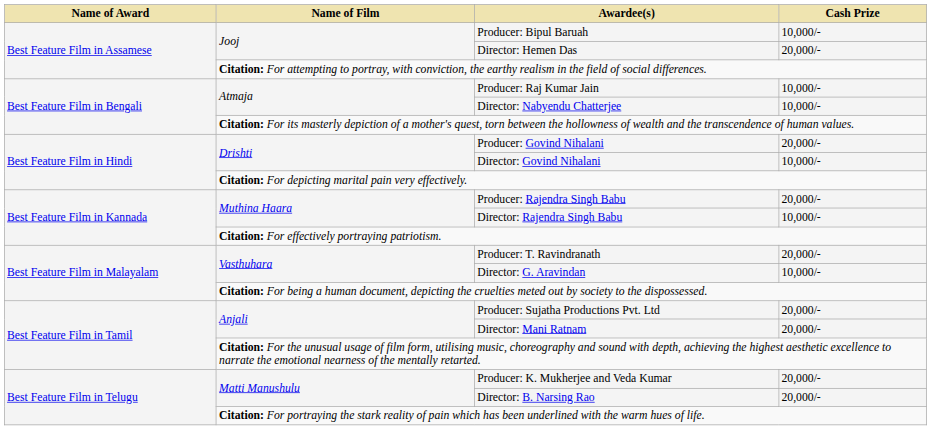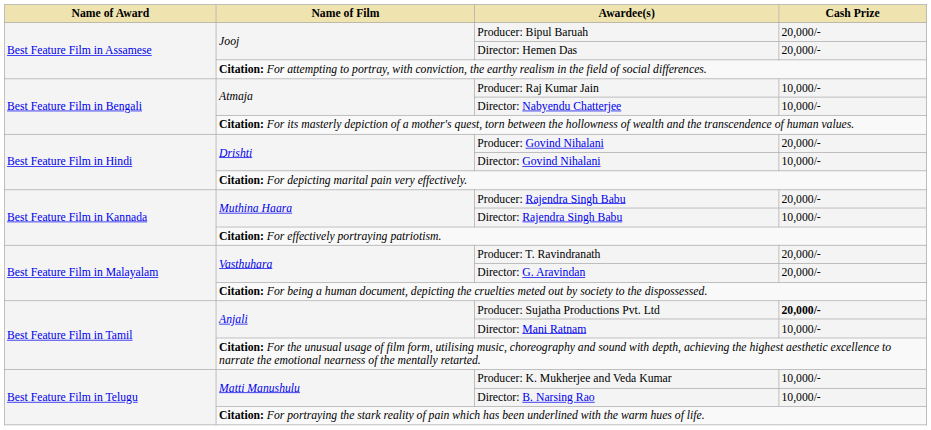 <table class="wikitable" style="width:100%;">
 <tr>
 <th style="background-color:#EFE4B0;width:23%;">Name of Award</th>
 <th style="background-color:#EFE4B0;width:28%;">Name of Film</th>
 <th style="background-color:#EFE4B0;width:33%;">Awardee(s)</th>
 <th style="background-color:#EFE4B0;width:16%;">Cash Prize</th>
 </tr>
 <tr style="background-color:#F4F4F4">
 <td rowspan="3"><a href='#'>Best Feature Film in Assamese</a></td>
 <td rowspan="2"><em>Jooj</em></td>
 <td>Producer: Bipul Baruah</td>
-<td> 10,000/-</td>
+<td> 20,000/-</td>
 </tr>
 <tr style="background-color:#F4F4F4">
 <td>Director: Hemen Das</td>
 <td> 20,000/-</td>
 </tr>
 <tr style="background-color:#F9F9F9">
 <td colspan="3"><strong>Citation:</strong> <em>For attempting to portray, with conviction, the earthy realism in the field of social differences.</em></td>
 </tr>
 <tr style="background-color:#F4F4F4">
 <td rowspan="3"><a href='#'>Best Feature Film in Bengali</a></td>
 <td rowspan="2"><em>Atmaja</em></td>
 <td>Producer: Raj Kumar Jain</td>
 <td> 10,000/-</td>
 </tr>
 <tr style="background-color:#F4F4F4">
 <td>Director: <a href='#'>Nabyendu Chatterjee</a></td>
 <td> 10,000/-</td>
 </tr>
 <tr style="background-color:#F9F9F9">
 <td colspan="3"><strong>Citation:</strong> <em>For its masterly depiction of a mother's quest, torn between the hollowness of wealth and the transcendence of human values.</em></td>
 </tr>
 <tr style="background-color:#F4F4F4">
 <td rowspan="3"><a href='#'>Best Feature Film in Hindi</a></td>
 <td rowspan="2"><em><a href='#'>Drishti</a></em></td>
 <td>Producer: <a href='#'>Govind Nihalani</a></td>
 <td> 20,000/-</td>
 </tr>
 <tr style="background-color:#F4F4F4">
 <td>Director: <a href='#'>Govind Nihalani</a></td>
 <td> 10,000/-</td>
 </tr>
 <tr style="background-color:#F9F9F9">
 <td colspan="3"><strong>Citation:</strong> <em>For depicting marital pain very effectively.</em></td>
 </tr>
 <tr style="background-color:#F4F4F4">
 <td rowspan="3"><a href='#'>Best Feature Film in Kannada</a></td>
 <td rowspan="2"><em><a href='#'>Muthina Haara</a></em></td>
 <td>Producer: <a href='#'>Rajendra Singh Babu</a></td>
 <td> 20,000/-</td>
 </tr>
 <tr style="background-color:#F4F4F4">
 <td>Director: <a href='#'>Rajendra Singh Babu</a></td>
 <td> 10,000/-</td>
 </tr>
 <tr style="background-color:#F9F9F9">
 <td colspan="3"><strong>Citation:</strong> <em>For effectively portraying patriotism.</em></td>
 </tr>
 <tr style="background-color:#F4F4F4">
 <td rowspan="3"><a href='#'>Best Feature Film in Malayalam</a></td>
 <td rowspan="2"><em><a href='#'>Vasthuhara</a></em></td>
 <td>Producer: T. Ravindranath</td>
 <td> 20,000/-</td>
 </tr>
 <tr style="background-color:#F4F4F4">
 <td>Director: <a href='#'>G. Aravindan</a></td>
-<td> 10,000/-</td>
+<td> 20,000/-</td>
 </tr>
 <tr style="background-color:#F9F9F9">
 <td colspan="3"><strong>Citation:</strong> <em>For being a human document, depicting the cruelties meted out by society to the dispossessed.</em></td>
 </tr>
 <tr style="background-color:#F4F4F4">
 <td rowspan="3"><a href='#'>Best Feature Film in Tamil</a></td>
 <td rowspan="2"><em><a href='#'>Anjali</a></em></td>
 <td>Producer: Sujatha Productions Pvt. Ltd</td>
-<td> 20,000/-</td>
+<td><strong> 20,000/-</strong></td>
 </tr>
 <tr style="background-color:#F4F4F4">
 <td>Director: <a href='#'>Mani Ratnam</a></td>
-<td> 20,000/-</td>
+<td> 10,000/-</td>
 </tr>
 <tr style="background-color:#F9F9F9">
 <td colspan="3"><strong>Citation:</strong> <em>For the unusual usage of film form, utilising music, choreography and sound with depth, achieving the highest aesthetic excellence to narrate the emotional nearness of the mentally retarted.</em></td>
 </tr>
 <tr style="background-color:#F4F4F4">
 <td rowspan="3"><a href='#'>Best Feature Film in Telugu</a></td>
 <td rowspan="2"><em><a href='#'>Matti Manushulu</a></em></td>
 <td>Producer: K. Mukherjee and Veda Kumar</td>
-<td> 20,000/-</td>
+<td> 10,000/-</td>
 </tr>
 <tr style="background-color:#F4F4F4">
 <td>Director: <a href='#'>B. Narsing Rao</a></td>
-<td> 20,000/-</td>
+<td> 10,000/-</td>
 </tr>
 <tr style="background-color:#F9F9F9">
 <td colspan="3"><strong>Citation:</strong> <em>For portraying the stark reality of pain which has been underlined with the warm hues of life.</em></td>
 </tr>
 </table>
